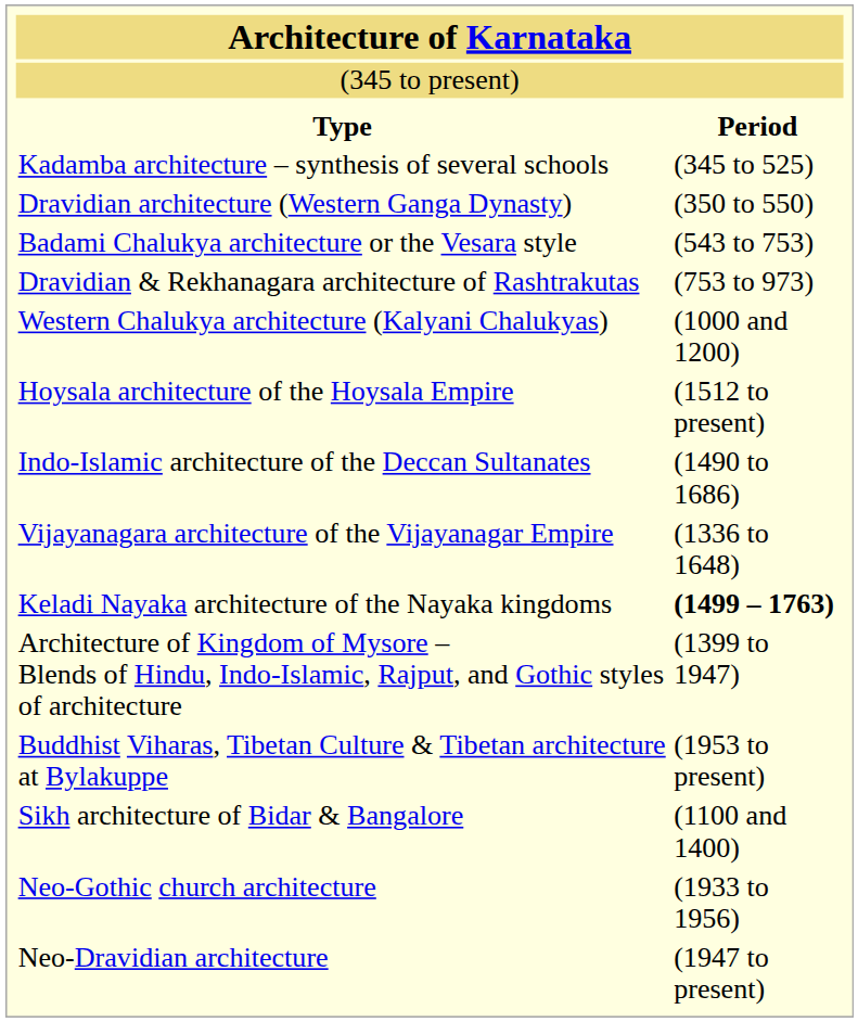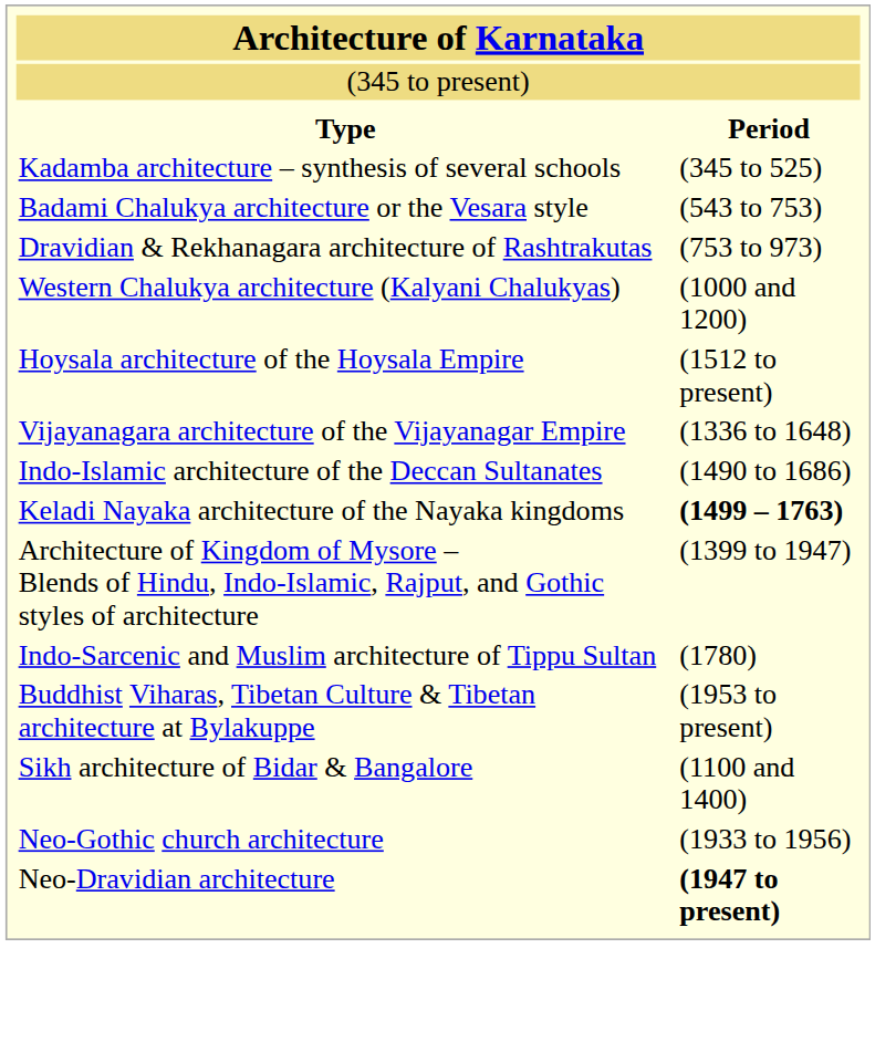 <table class="infobox" style="background:lightyellow; width:auto; max-width:30em">
 <tr>
 <th colspan=2 style="text-align:center; background: #EEDC82;font-size:125%;">Architecture of <a href='#'>Karnataka</a></th>
 </tr>
 <tr>
 <td colspan=2 style="text-align:center; background: #EEDC82;">(345 to present)</td>
 </tr>
 <tr>
 <td colspan=2></td>
 </tr>
 <tr>
 <th scope=col>Type</th>
 <th scope=col>Period</th>
 </tr>
 <tr>
 <td><a href='#'>Kadamba architecture</a> – synthesis of several schools</td>
 <td>(345 to 525)</td>
 </tr>
 <tr>
-<td><a href='#'>Dravidian architecture</a> (<a href='#'>Western Ganga Dynasty</a>)</td>
-<td>(350 to 550)</td>
-</tr>
-<tr>
 <td><a href='#'>Badami Chalukya architecture</a> or the <a href='#'>Vesara</a> style</td>
 <td>(543 to 753)</td>
 </tr>
 <tr>
 <td><a href='#'>Dravidian</a> & Rekhanagara architecture of <a href='#'>Rashtrakutas</a></td>
 <td>(753 to 973)</td>
 </tr>
 <tr>
 <td><a href='#'>Western Chalukya architecture</a> (<a href='#'>Kalyani Chalukyas</a>)</td>
 <td>(1000 and 1200)</td>
 </tr>
 <tr>
 <td><a href='#'>Hoysala architecture</a> of the <a href='#'>Hoysala Empire</a></td>
 <td>(1512 to present)</td>
 </tr>
 <tr>
+<td><a href='#'>Vijayanagara architecture</a> of the <a href='#'>Vijayanagar Empire</a></td>
+<td>(1336 to 1648)</td>
+</tr>
+<tr>
 <td><a href='#'>Indo-Islamic</a> architecture of the <a href='#'>Deccan Sultanates</a></td>
 <td>(1490 to 1686)</td>
-</tr>
-<tr>
-<td><a href='#'>Vijayanagara architecture</a> of the <a href='#'>Vijayanagar Empire</a></td>
-<td>(1336 to 1648)</td>
 </tr>
 <tr>
 <td><a href='#'>Keladi Nayaka</a> architecture of the Nayaka kingdoms</td>
 <td><strong>(1499 – 1763)</strong></td>
 </tr>
 <tr>
 <td>Architecture of <a href='#'>Kingdom of Mysore</a> –<br> Blends of <a href='#'>Hindu</a>, <a href='#'>Indo-Islamic</a>, <a href='#'>Rajput</a>, and <a href='#'>Gothic</a> styles of architecture</td>
 <td>(1399 to 1947)</td>
+</tr>
+<tr>
+<td><a href='#'>Indo-Sarcenic</a> and <a href='#'>Muslim</a> architecture of <a href='#'>Tippu Sultan</a></td>
+<td>(1780)</td>
 </tr>
 <tr>
 <td><a href='#'>Buddhist</a> <a href='#'>Viharas</a>, <a href='#'>Tibetan Culture</a> & <a href='#'>Tibetan architecture</a> at <a href='#'>Bylakuppe</a></td>
 <td>(1953 to present)</td>
 </tr>
 <tr>
 <td><a href='#'>Sikh</a> architecture of <a href='#'>Bidar</a> & <a href='#'>Bangalore</a></td>
 <td>(1100 and 1400)</td>
 </tr>
 <tr>
 <td><a href='#'>Neo-Gothic</a> <a href='#'>church architecture</a></td>
 <td>(1933 to 1956)</td>
 </tr>
 <tr>
 <td>Neo-<a href='#'>Dravidian architecture</a></td>
-<td>(1947 to present)</td>
+<td><strong>(1947 to present)</strong></td>
 </tr>
 </table>
